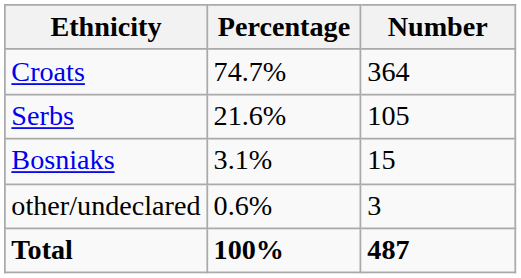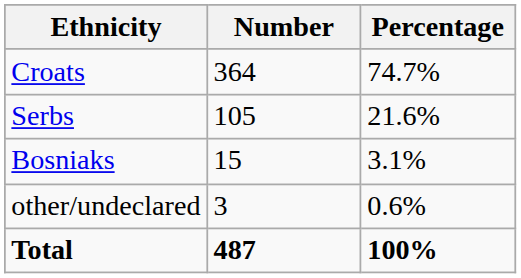 <table class="wikitable">
 <tr>
 <th width="100px">Ethnicity</th>
+<th width="80px">Number</th>
 <th width="80px">Percentage</th>
-<th width="80px">Number</th>
 </tr>
 <tr>
 <td><a href='#'>Croats</a></td>
+<td>364</td>
 <td>74.7%</td>
-<td>364</td>
 </tr>
 <tr>
 <td><a href='#'>Serbs</a></td>
+<td>105</td>
 <td>21.6%</td>
-<td>105</td>
 </tr>
 <tr>
 <td><a href='#'>Bosniaks</a></td>
+<td>15</td>
 <td>3.1%</td>
-<td>15</td>
 </tr>
 <tr>
 <td>other/undeclared</td>
+<td>3</td>
 <td>0.6%</td>
-<td>3</td>
 </tr>
 <tr>
 <td><strong>Total</strong></td>
+<td><strong>487</strong></td>
 <td><strong>100%</strong></td>
-<td><strong>487</strong></td>
 </tr>
 </table>
